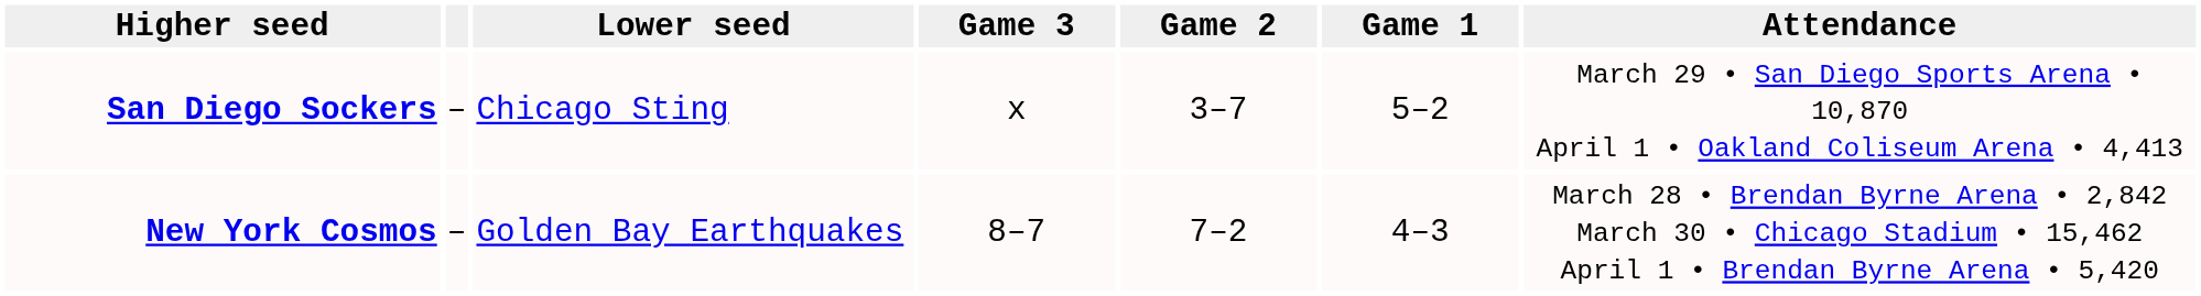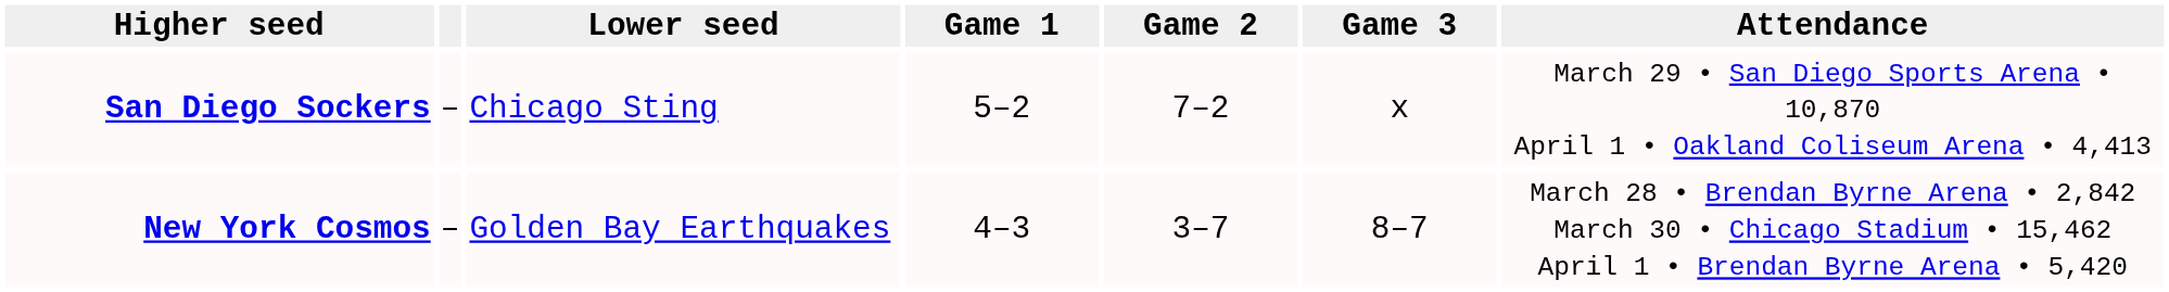 <table style="border-collapse:collapse border=1 cellspacing=0 cellpadding=2">
 <tr align=center bgcolor=#efefef>
 <th width=180>Higher seed</th>
 <th width=5></th>
 <th width=180>Lower seed</th>
+<th width=80>Game 1</th>
+<th width=80>Game 2</th>
 <th width=80>Game 3</th>
-<th width=80>Game 2</th>
-<th width=80>Game 1</th>
 <td width=280><strong>Attendance</strong></td>
 </tr>
 <tr align=center bgcolor=fffafa>
 <td align=right><strong><a href='#'>San Diego Sockers</a></strong></td>
 <td>–</td>
 <td align=left><a href='#'>Chicago Sting</a></td>
+<td>5–2</td>
+<td>7–2</td>
 <td>x</td>
-<td>3–7</td>
-<td>5–2</td>
 <td><small>March 29 • <a href='#'>San Diego Sports Arena</a> • 10,870 <br>April 1 • <a href='#'>Oakland Coliseum Arena</a> • 4,413</small></td>
 </tr>
 <tr align=center bgcolor=fffafa>
 <td align=right><strong><a href='#'>New York Cosmos</a></strong></td>
 <td>–</td>
 <td align=left><a href='#'>Golden Bay Earthquakes</a></td>
+<td>4–3</td>
+<td>3–7</td>
 <td>8–7</td>
-<td>7–2</td>
-<td>4–3</td>
 <td><small>March 28 • <a href='#'>Brendan Byrne Arena</a> • 2,842<br>March 30 • <a href='#'>Chicago Stadium</a> • 15,462 <br> April 1 • <a href='#'>Brendan Byrne Arena</a> • 5,420</small></td>
 </tr>
 </table>
